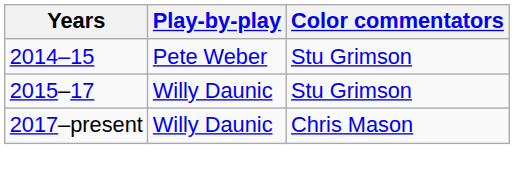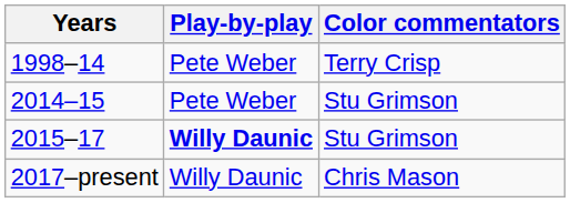 <table class="wikitable">
 <tr>
 <th>Years</th>
 <th><a href='#'>Play-by-play</a></th>
 <th><a href='#'>Color commentators</a></th>
+</tr>
+<tr>
+<td><a href='#'>1998</a>–<a href='#'>14</a></td>
+<td><a href='#'>Pete Weber</a></td>
+<td><a href='#'>Terry Crisp</a></td>
 </tr>
 <tr>
 <td><a href='#'>2014–15</a></td>
 <td><a href='#'>Pete Weber</a></td>
 <td><a href='#'>Stu Grimson</a></td>
 </tr>
 <tr>
 <td><a href='#'>2015</a>–<a href='#'>17</a></td>
-<td><a href='#'>Willy Daunic</a></td>
+<td><strong><a href='#'>Willy Daunic</a></strong></td>
 <td><a href='#'>Stu Grimson</a></td>
 </tr>
 <tr>
 <td><a href='#'>2017</a>–present</td>
 <td><a href='#'>Willy Daunic</a></td>
 <td><a href='#'>Chris Mason</a></td>
 </tr>
 </table>
